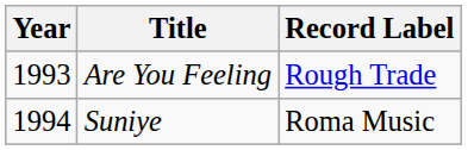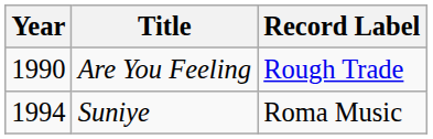 <table class="wikitable">
 <tr>
 <th>Year</th>
 <th>Title</th>
 <th>Record Label</th>
 </tr>
 <tr>
-<td>1993</td>
+<td>1990</td>
 <td><em>Are You Feeling</em></td>
 <td><a href='#'>Rough Trade</a></td>
 </tr>
 <tr>
 <td>1994</td>
 <td><em>Suniye</em></td>
 <td>Roma Music</td>
 </tr>
 </table>
